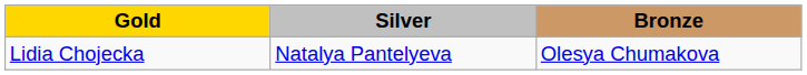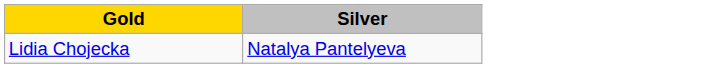 <table class="wikitable" style="text-align:left">
 <tr align="center">
 <td width=200 bgcolor=gold><strong>Gold</strong></td>
 <td width=200 bgcolor=silver><strong>Silver</strong></td>
-<td width=200 bgcolor=CC9966><strong>Bronze</strong></td>
 </tr>
 <tr>
 <td><a href='#'>Lidia Chojecka</a><br><em></em></td>
 <td><a href='#'>Natalya Pantelyeva</a><br><em></em></td>
-<td><a href='#'>Olesya Chumakova</a><br><em></em></td>
 </tr>
 </table>
